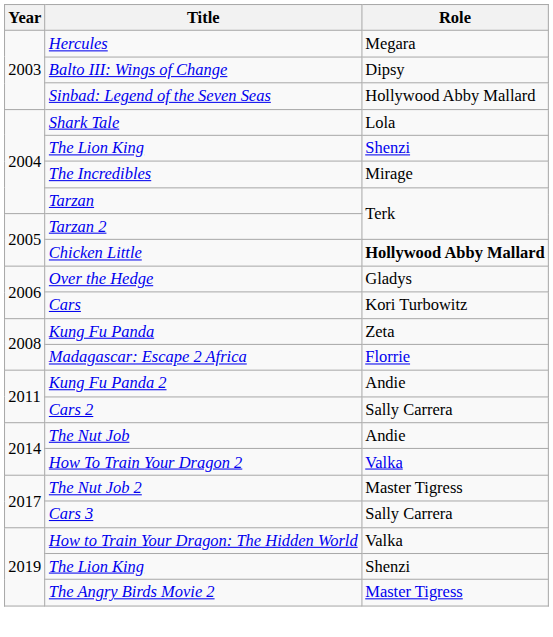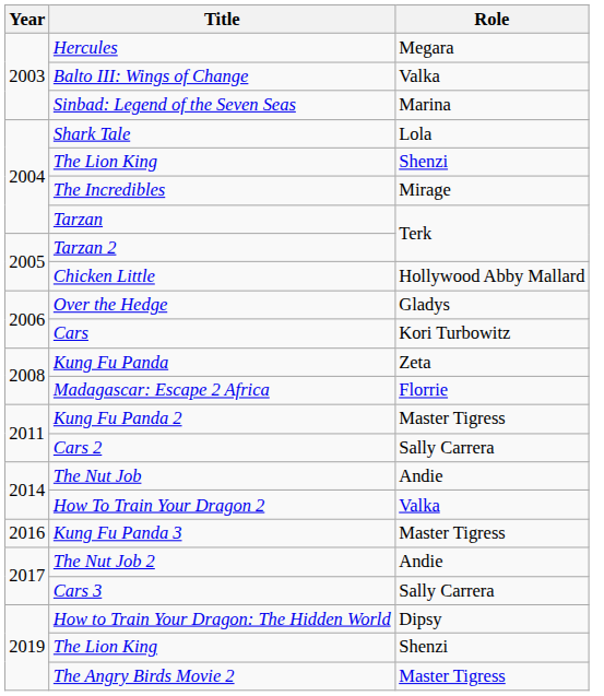 <table class="wikitable sortable">
 <tr>
 <th>Year</th>
 <th>Title</th>
 <th>Role</th>
 </tr>
 <tr>
 <td rowspan="3">2003</td>
 <td><em><a href='#'>Hercules</a></em></td>
 <td>Megara</td>
 </tr>
 <tr>
 <td><em><a href='#'>Balto III: Wings of Change</a></em></td>
-<td>Dipsy</td>
+<td>Valka</td>
 </tr>
 <tr>
 <td><em><a href='#'>Sinbad: Legend of the Seven Seas</a></em></td>
-<td>Hollywood Abby Mallard</td>
+<td>Marina</td>
 </tr>
 <tr>
 <td rowspan="4">2004</td>
 <td><em><a href='#'>Shark Tale</a></em></td>
 <td>Lola</td>
 </tr>
 <tr>
 <td><em><a href='#'>The Lion King</a></em></td>
 <td><a href='#'>Shenzi</a></td>
 </tr>
 <tr>
 <td><em><a href='#'>The Incredibles</a></em></td>
 <td>Mirage</td>
 </tr>
 <tr>
 <td><em><a href='#'>Tarzan</a></em></td>
 <td rowspan="2">Terk</td>
 </tr>
 <tr>
 <td rowspan="2">2005</td>
 <td><em><a href='#'>Tarzan 2</a></em></td>
 </tr>
 <tr>
 <td><em><a href='#'>Chicken Little</a></em></td>
-<td><strong>Hollywood Abby Mallard</strong></td>
+<td>Hollywood Abby Mallard</td>
 </tr>
 <tr>
 <td rowspan="2">2006</td>
 <td><em><a href='#'>Over the Hedge</a></em></td>
 <td>Gladys</td>
 </tr>
 <tr>
 <td><em><a href='#'>Cars</a></em></td>
 <td>Kori Turbowitz</td>
 </tr>
 <tr>
 <td rowspan="2">2008</td>
 <td><em><a href='#'>Kung Fu Panda</a></em></td>
 <td>Zeta</td>
 </tr>
 <tr>
 <td><em><a href='#'>Madagascar: Escape 2 Africa</a></em></td>
 <td><a href='#'>Florrie</a></td>
 </tr>
 <tr>
 <td rowspan="2">2011</td>
 <td><em><a href='#'>Kung Fu Panda 2</a></em></td>
-<td>Andie</td>
+<td>Master Tigress</td>
 </tr>
 <tr>
 <td><em><a href='#'>Cars 2</a></em></td>
 <td>Sally Carrera</td>
 </tr>
 <tr>
 <td rowspan="2">2014</td>
 <td><em><a href='#'>The Nut Job</a></em></td>
 <td>Andie</td>
 </tr>
 <tr>
 <td><em><a href='#'>How To Train Your Dragon 2</a></em></td>
 <td><a href='#'>Valka</a></td>
 </tr>
 <tr>
+<td>2016</td>
+<td><em><a href='#'>Kung Fu Panda 3</a></em></td>
+<td>Master Tigress</td>
+</tr>
+<tr>
 <td rowspan="2">2017</td>
 <td><em><a href='#'>The Nut Job 2</a></em></td>
-<td>Master Tigress</td>
+<td>Andie</td>
 </tr>
 <tr>
 <td><em><a href='#'>Cars 3</a></em></td>
 <td>Sally Carrera</td>
 </tr>
 <tr>
 <td rowspan="3">2019</td>
 <td><em><a href='#'>How to Train Your Dragon: The Hidden World</a></em></td>
-<td>Valka</td>
+<td>Dipsy</td>
 </tr>
 <tr>
 <td><em><a href='#'>The Lion King</a></em></td>
 <td>Shenzi</td>
 </tr>
 <tr>
 <td><em><a href='#'>The Angry Birds Movie 2</a></em></td>
 <td><a href='#'>Master Tigress</a></td>
 </tr>
 </table>
